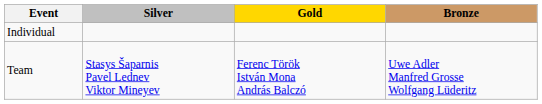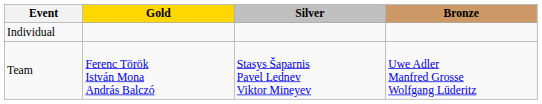 <table class="wikitable">
 <tr>
 <th width="100">Event</th>
+<th style="background-color:gold;" width="200"> Gold</th>
 <th style="background-color:silver;" width="200">Silver</th>
-<th style="background-color:gold;" width="200"> Gold</th>
 <th style="background-color:#CC9966;" width="200"> Bronze</th>
 </tr>
 <tr>
 <td>Individual</td>
 <td></td>
 <td></td>
 <td></td>
 </tr>
 <tr>
 <td>Team</td>
+<td> <br><a href='#'>Ferenc Török</a><br> <a href='#'>István Mona</a><br> <a href='#'>András Balczó</a></td>
 <td> <br> <a href='#'>Stasys Šaparnis</a> <br> <a href='#'>Pavel Lednev</a><br> <a href='#'>Viktor Mineyev</a></td>
-<td> <br><a href='#'>Ferenc Török</a><br> <a href='#'>István Mona</a><br> <a href='#'>András Balczó</a></td>
 <td> <br><a href='#'>Uwe Adler</a><br> <a href='#'>Manfred Grosse</a><br> <a href='#'>Wolfgang Lüderitz</a></td>
 </tr>
 </table>
